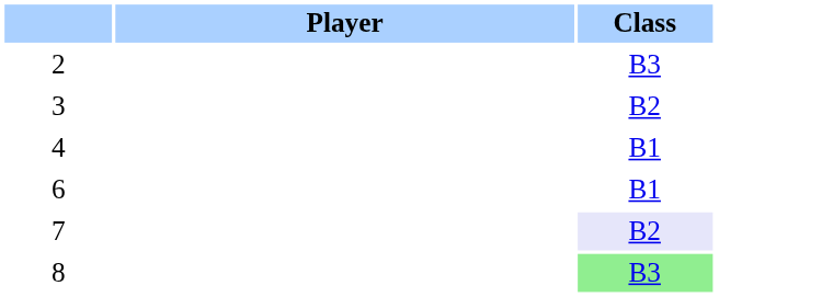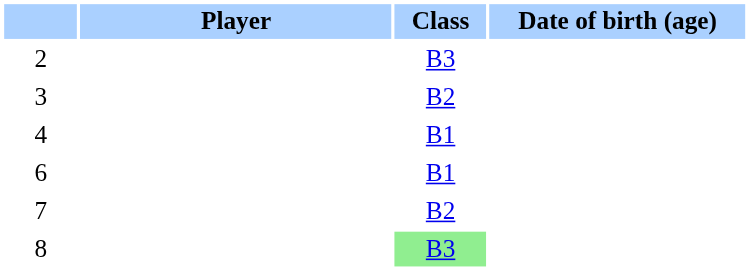 <table class="sortable" border="0" cellspacing="2" cellpadding="2">
 <tr style="background-color:#AAD0FF">
 <th width=8%></th>
 <th width=34%>Player</th>
 <th width=10%>Class</th>
+<th width=28%>Date of birth (age)</th>
 </tr>
 <tr>
 <td style="text-align: center;">2</td>
 <td></td>
 <td style="text-align: center;"><a href='#'>B3</a></td>
+<td style="text-align: center;"></td>
 </tr>
 <tr>
 <td style="text-align: center;">3</td>
 <td></td>
 <td style="text-align: center;"><a href='#'>B2</a></td>
+<td style="text-align: center;"></td>
 </tr>
 <tr>
 <td style="text-align: center;">4</td>
 <td></td>
 <td style="text-align: center;"><a href='#'>B1</a></td>
+<td style="text-align: center;"></td>
 </tr>
 <tr>
 <td style="text-align: center;">6</td>
 <td></td>
 <td style="text-align: center;"><a href='#'>B1</a></td>
+<td style="text-align: center;"></td>
 </tr>
 <tr>
 <td style="text-align: center;">7</td>
 <td></td>
-<td style="background: lavender; text-align: center;"><a href='#'>B2</a></td>
+<td style="text-align: center;"><a href='#'>B2</a></td>
+<td style="text-align: center;"></td>
 </tr>
 <tr>
 <td style="text-align: center;">8</td>
 <td></td>
 <td style="background: lightgreen; text-align: center;"><a href='#'>B3</a></td>
+<td style="text-align: center;"></td>
 </tr>
 </table>
